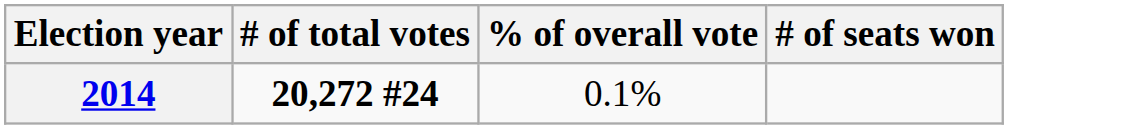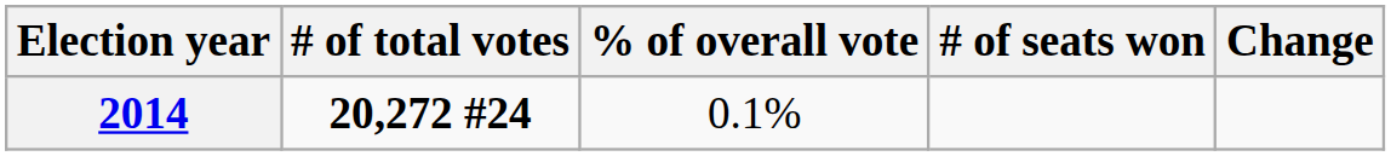 <table class="wikitable">
 <tr>
 <th>Election year</th>
 <th># of total votes</th>
 <th>% of overall vote</th>
 <th># of seats won</th>
+<th>Change</th>
 </tr>
 <tr>
 <th><a href='#'>2014</a></th>
 <td style="text-align:center;"><strong>20,272 #24</strong></td>
 <td style="text-align:center;">0.1%</td>
 <td style="text-align:center;"></td>
+<td style="text-align:center;"></td>
 </tr>
 </table>
